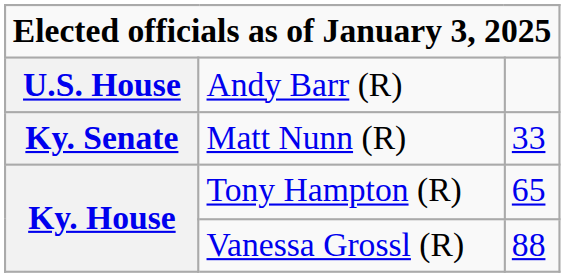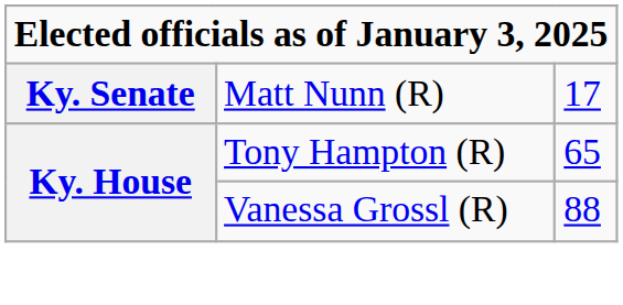 <table class=wikitable>
 <tr>
 <td colspan="3"><strong>Elected officials as of January 3, 2025</strong></td>
 </tr>
 <tr>
-<th scope=row><a href='#'>U.S. House</a></th>
-<td><a href='#'>Andy Barr</a> (R)</td>
-<td></td>
-</tr>
-<tr>
 <th scope=row><a href='#'>Ky. Senate</a></th>
 <td><a href='#'>Matt Nunn</a> (R)</td>
-<td><a href='#'>33</a></td>
+<td><a href='#'>17</a></td>
 </tr>
 <tr>
 <th rowspan=2><a href='#'>Ky. House</a></th>
 <td><a href='#'>Tony Hampton</a> (R)</td>
 <td><a href='#'>65</a></td>
 </tr>
 <tr>
 <td><a href='#'>Vanessa Grossl</a> (R)</td>
 <td><a href='#'>88</a></td>
 </tr>
 </table>
